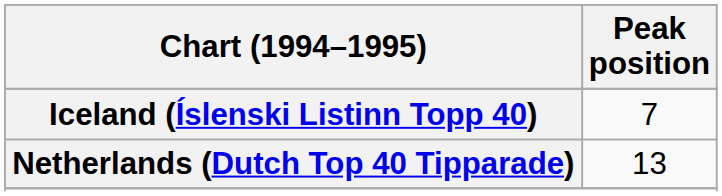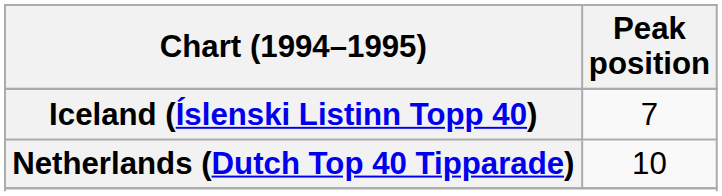 <table class="wikitable sortable plainrowheaders" style="text-align:center">
 <tr>
 <th>Chart (1994–1995)</th>
 <th>Peak<br>position</th>
 </tr>
 <tr>
 </tr>
 <tr>
 </tr>
 <tr>
 <th scope="row">Iceland (<a href='#'>Íslenski Listinn Topp 40</a>)</th>
 <td>7</td>
 </tr>
 <tr>
 <th scope="row">Netherlands (<a href='#'>Dutch Top 40 Tipparade</a>)</th>
-<td>13</td>
+<td>10</td>
 </tr>
 <tr>
 </tr>
 <tr>
 </tr>
 <tr>
 </tr>
 <tr>
 </tr>
 <tr>
 </tr>
 <tr>
 </tr>
 </table>
